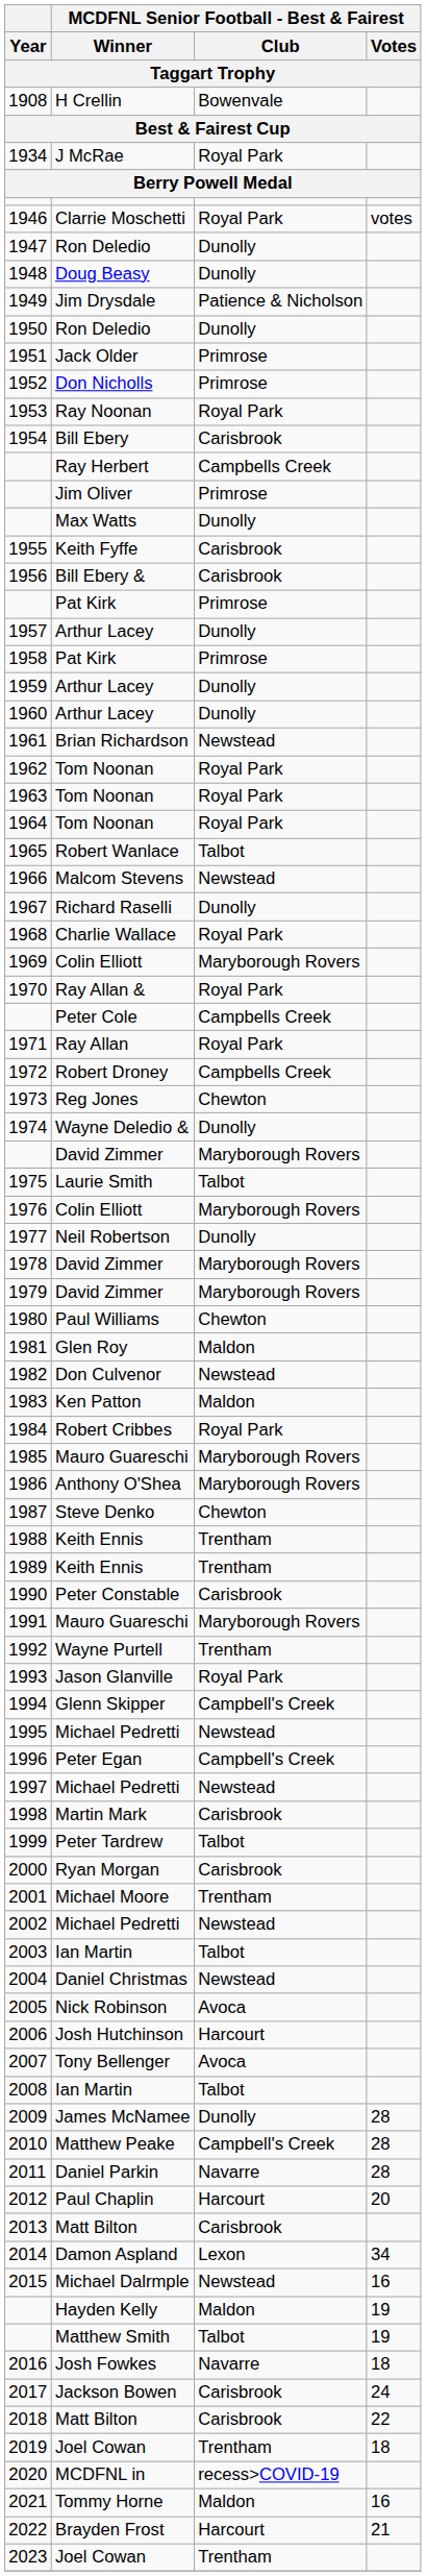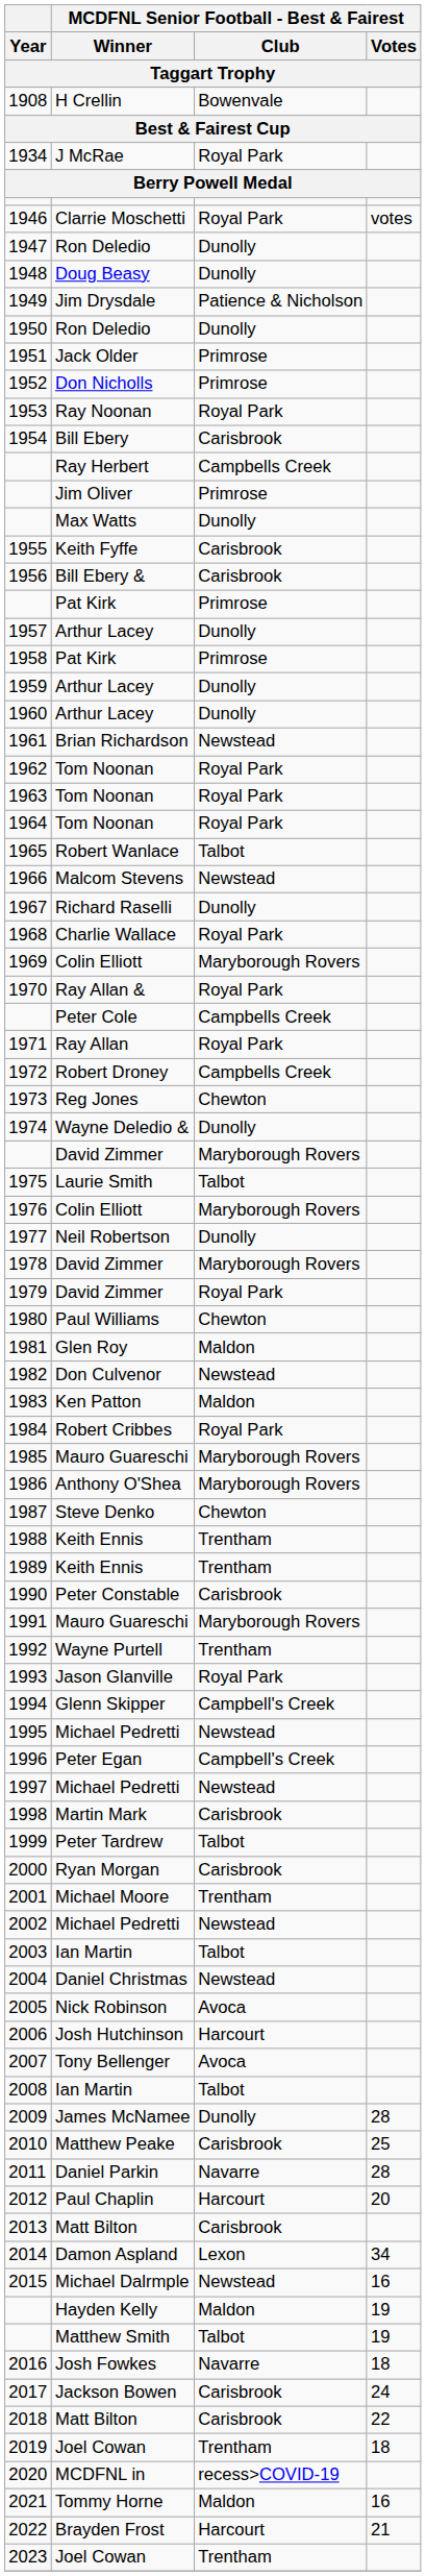 <table class="wikitable collapsible collapsed">
 <tr>
 <th></th>
 <th colspan=9>MCDFNL Senior Football - Best & Fairest</th>
 </tr>
 <tr>
 <th>Year</th>
 <th>Winner</th>
 <th>Club</th>
 <th>Votes</th>
 </tr>
 <tr>
 <th colspan=10>Taggart Trophy</th>
 </tr>
 <tr>
 <td>1908</td>
 <td>H Crellin</td>
 <td>Bowenvale</td>
 <td></td>
 </tr>
 <tr>
 <th colspan=10>Best & Fairest Cup</th>
 </tr>
 <tr>
 <td>1934</td>
 <td>J McRae</td>
 <td>Royal Park</td>
 <td></td>
 </tr>
 <tr>
 <th colspan=10>Berry Powell Medal</th>
 </tr>
 <tr>
 <td></td>
 <td></td>
 <td></td>
 <td></td>
 </tr>
 <tr>
 <td>1946</td>
 <td>Clarrie Moschetti</td>
 <td>Royal Park</td>
 <td>votes</td>
 </tr>
 <tr>
 <td>1947</td>
 <td>Ron Deledio</td>
 <td>Dunolly</td>
 <td></td>
 </tr>
 <tr>
 <td>1948</td>
 <td><a href='#'>Doug Beasy</a></td>
 <td>Dunolly</td>
 <td></td>
 </tr>
 <tr>
 <td>1949</td>
 <td>Jim Drysdale</td>
 <td>Patience & Nicholson</td>
 <td></td>
 </tr>
 <tr>
 <td>1950</td>
 <td>Ron Deledio</td>
 <td>Dunolly</td>
 <td></td>
 </tr>
 <tr>
 <td>1951</td>
 <td>Jack Older</td>
 <td>Primrose</td>
 <td></td>
 </tr>
 <tr>
 <td>1952</td>
 <td><a href='#'>Don Nicholls</a></td>
 <td>Primrose</td>
 <td></td>
 </tr>
 <tr>
 <td>1953</td>
 <td>Ray Noonan</td>
 <td>Royal Park</td>
 <td></td>
 </tr>
 <tr>
 <td>1954</td>
 <td>Bill Ebery</td>
 <td>Carisbrook</td>
 <td></td>
 </tr>
 <tr>
 <td></td>
 <td>Ray Herbert</td>
 <td>Campbells Creek</td>
 <td></td>
 </tr>
 <tr>
 <td></td>
 <td>Jim Oliver</td>
 <td>Primrose</td>
 <td></td>
 </tr>
 <tr>
 <td></td>
 <td>Max Watts</td>
 <td>Dunolly</td>
 <td></td>
 </tr>
 <tr>
 <td>1955</td>
 <td>Keith Fyffe</td>
 <td>Carisbrook</td>
 <td></td>
 </tr>
 <tr>
 <td>1956</td>
 <td>Bill Ebery &</td>
 <td>Carisbrook</td>
 <td></td>
 </tr>
 <tr>
 <td></td>
 <td>Pat Kirk</td>
 <td>Primrose</td>
 <td></td>
 </tr>
 <tr>
 <td>1957</td>
 <td>Arthur Lacey</td>
 <td>Dunolly</td>
 <td></td>
 </tr>
 <tr>
 <td>1958</td>
 <td>Pat Kirk</td>
 <td>Primrose</td>
 <td></td>
 </tr>
 <tr>
 <td>1959</td>
 <td>Arthur Lacey</td>
 <td>Dunolly</td>
 <td></td>
 </tr>
 <tr>
 <td>1960</td>
 <td>Arthur Lacey</td>
 <td>Dunolly</td>
 <td></td>
 </tr>
 <tr>
 <td>1961</td>
 <td>Brian Richardson</td>
 <td>Newstead</td>
 <td></td>
 </tr>
 <tr>
 <td>1962</td>
 <td>Tom Noonan</td>
 <td>Royal Park</td>
 <td></td>
 </tr>
 <tr>
 <td>1963</td>
 <td>Tom Noonan</td>
 <td>Royal Park</td>
 <td></td>
 </tr>
 <tr>
 <td>1964</td>
 <td>Tom Noonan</td>
 <td>Royal Park</td>
 <td></td>
 </tr>
 <tr>
 <td>1965</td>
 <td>Robert Wanlace</td>
 <td>Talbot</td>
 <td></td>
 </tr>
 <tr>
 <td>1966</td>
 <td>Malcom Stevens</td>
 <td>Newstead</td>
 <td></td>
 </tr>
 <tr>
 <td>1967</td>
 <td>Richard Raselli</td>
 <td>Dunolly</td>
 <td></td>
 </tr>
 <tr>
 <td>1968</td>
 <td>Charlie Wallace</td>
 <td>Royal Park</td>
 <td></td>
 </tr>
 <tr>
 <td>1969</td>
 <td>Colin Elliott</td>
 <td>Maryborough Rovers</td>
 <td></td>
 </tr>
 <tr>
 <td>1970</td>
 <td>Ray Allan &</td>
 <td>Royal Park</td>
 <td></td>
 </tr>
 <tr>
 <td></td>
 <td>Peter Cole</td>
 <td>Campbells Creek</td>
 <td></td>
 </tr>
 <tr>
 <td>1971</td>
 <td>Ray Allan</td>
 <td>Royal Park</td>
 <td></td>
 </tr>
 <tr>
 <td>1972</td>
 <td>Robert Droney</td>
 <td>Campbells Creek</td>
 <td></td>
 </tr>
 <tr>
 <td>1973</td>
 <td>Reg Jones</td>
 <td>Chewton</td>
 <td></td>
 </tr>
 <tr>
 <td>1974</td>
 <td>Wayne Deledio &</td>
 <td>Dunolly</td>
 <td></td>
 </tr>
 <tr>
 <td></td>
 <td>David Zimmer</td>
 <td>Maryborough Rovers</td>
 <td></td>
 </tr>
 <tr>
 <td>1975</td>
 <td>Laurie Smith</td>
 <td>Talbot</td>
 <td></td>
 </tr>
 <tr>
 <td>1976</td>
 <td>Colin Elliott</td>
 <td>Maryborough Rovers</td>
 <td></td>
 </tr>
 <tr>
 <td>1977</td>
 <td>Neil Robertson</td>
 <td>Dunolly</td>
 <td></td>
 </tr>
 <tr>
 <td>1978</td>
 <td>David Zimmer</td>
 <td>Maryborough Rovers</td>
 <td></td>
 </tr>
 <tr>
 <td>1979</td>
 <td>David Zimmer</td>
-<td>Maryborough Rovers</td>
+<td>Royal Park</td>
 <td></td>
 </tr>
 <tr>
 <td>1980</td>
 <td>Paul Williams</td>
 <td>Chewton</td>
 <td></td>
 </tr>
 <tr>
 <td>1981</td>
 <td>Glen Roy</td>
 <td>Maldon</td>
 <td></td>
 </tr>
 <tr>
 <td>1982</td>
 <td>Don Culvenor</td>
 <td>Newstead</td>
 <td></td>
 </tr>
 <tr>
 <td>1983</td>
 <td>Ken Patton</td>
 <td>Maldon</td>
 <td></td>
 </tr>
 <tr>
 <td>1984</td>
 <td>Robert Cribbes</td>
 <td>Royal Park</td>
 <td></td>
 </tr>
 <tr>
 <td>1985</td>
 <td>Mauro Guareschi</td>
 <td>Maryborough Rovers</td>
 <td></td>
 </tr>
 <tr>
 <td>1986</td>
 <td>Anthony O'Shea</td>
 <td>Maryborough Rovers</td>
 <td></td>
 </tr>
 <tr>
 <td>1987</td>
 <td>Steve Denko</td>
 <td>Chewton</td>
 <td></td>
 </tr>
 <tr>
 <td>1988</td>
 <td>Keith Ennis</td>
 <td>Trentham</td>
 <td></td>
 </tr>
 <tr>
 <td>1989</td>
 <td>Keith Ennis</td>
 <td>Trentham</td>
 <td></td>
 </tr>
 <tr>
 <td>1990</td>
 <td>Peter Constable</td>
 <td>Carisbrook</td>
 <td></td>
 </tr>
 <tr>
 <td>1991</td>
 <td>Mauro Guareschi</td>
 <td>Maryborough Rovers</td>
 <td></td>
 </tr>
 <tr>
 <td>1992</td>
 <td>Wayne Purtell</td>
 <td>Trentham</td>
 <td></td>
 </tr>
 <tr>
 <td>1993</td>
 <td>Jason Glanville</td>
 <td>Royal Park</td>
 <td></td>
 </tr>
 <tr>
 <td>1994</td>
 <td>Glenn Skipper</td>
 <td>Campbell's Creek</td>
 <td></td>
 </tr>
 <tr>
 <td>1995</td>
 <td>Michael Pedretti</td>
 <td>Newstead</td>
 <td></td>
 </tr>
 <tr>
 <td>1996</td>
 <td>Peter Egan</td>
 <td>Campbell's Creek</td>
 <td></td>
 </tr>
 <tr>
 <td>1997</td>
 <td>Michael Pedretti</td>
 <td>Newstead</td>
 <td></td>
 </tr>
 <tr>
 <td>1998</td>
 <td>Martin Mark</td>
 <td>Carisbrook</td>
 <td></td>
 </tr>
 <tr>
 <td>1999</td>
 <td>Peter Tardrew</td>
 <td>Talbot</td>
 <td></td>
 </tr>
 <tr>
 <td>2000</td>
 <td>Ryan Morgan</td>
 <td>Carisbrook</td>
 <td></td>
 </tr>
 <tr>
 <td>2001</td>
 <td>Michael Moore</td>
 <td>Trentham</td>
 <td></td>
 </tr>
 <tr>
 <td>2002</td>
 <td>Michael Pedretti</td>
 <td>Newstead</td>
 <td></td>
 </tr>
 <tr>
 <td>2003</td>
 <td>Ian Martin</td>
 <td>Talbot</td>
 <td></td>
 </tr>
 <tr>
 <td>2004</td>
 <td>Daniel Christmas</td>
 <td>Newstead</td>
 <td></td>
 </tr>
 <tr>
 <td>2005</td>
 <td>Nick Robinson</td>
 <td>Avoca</td>
 <td></td>
 </tr>
 <tr>
 <td>2006</td>
 <td>Josh Hutchinson</td>
 <td>Harcourt</td>
 <td></td>
 </tr>
 <tr>
 <td>2007</td>
 <td>Tony Bellenger</td>
 <td>Avoca</td>
 <td></td>
 </tr>
 <tr>
 <td>2008</td>
 <td>Ian Martin</td>
 <td>Talbot</td>
 <td></td>
 </tr>
 <tr>
 <td>2009</td>
 <td>James McNamee</td>
 <td>Dunolly</td>
 <td>28</td>
 </tr>
 <tr>
 <td>2010</td>
 <td>Matthew Peake</td>
-<td>Campbell's Creek</td>
-<td>28</td>
+<td>Carisbrook</td>
+<td>25</td>
 </tr>
 <tr>
 <td>2011</td>
 <td>Daniel Parkin</td>
 <td>Navarre</td>
 <td>28</td>
 </tr>
 <tr>
 <td>2012</td>
 <td>Paul Chaplin</td>
 <td>Harcourt</td>
 <td>20</td>
 </tr>
 <tr>
 <td>2013</td>
 <td>Matt Bilton</td>
 <td>Carisbrook</td>
 <td></td>
 </tr>
 <tr>
 <td>2014</td>
 <td>Damon Aspland</td>
 <td>Lexon</td>
 <td>34</td>
 </tr>
 <tr>
 <td>2015</td>
 <td>Michael Dalrmple</td>
 <td>Newstead</td>
 <td>16</td>
 </tr>
 <tr>
 <td></td>
 <td>Hayden Kelly</td>
 <td>Maldon</td>
 <td>19</td>
 </tr>
 <tr>
 <td></td>
 <td>Matthew Smith</td>
 <td>Talbot</td>
 <td>19</td>
 </tr>
 <tr>
 <td>2016</td>
 <td>Josh Fowkes</td>
 <td>Navarre</td>
 <td>18</td>
 </tr>
 <tr>
 <td>2017</td>
 <td>Jackson Bowen</td>
 <td>Carisbrook</td>
 <td>24</td>
 </tr>
 <tr>
 <td>2018</td>
 <td>Matt Bilton</td>
 <td>Carisbrook</td>
 <td>22</td>
 </tr>
 <tr>
 <td>2019</td>
 <td>Joel Cowan</td>
 <td>Trentham</td>
 <td>18</td>
 </tr>
 <tr>
 <td>2020</td>
 <td>MCDFNL in</td>
 <td>recess><a href='#'>COVID-19</a></td>
 <td></td>
 </tr>
 <tr>
 <td>2021</td>
 <td>Tommy Horne</td>
 <td>Maldon</td>
 <td>16</td>
 </tr>
 <tr>
 <td>2022</td>
 <td>Brayden Frost</td>
 <td>Harcourt</td>
 <td>21</td>
 </tr>
 <tr>
 <td>2023</td>
 <td>Joel Cowan</td>
 <td>Trentham</td>
 <td></td>
 </tr>
 <tr>
 </tr>
 </table>
